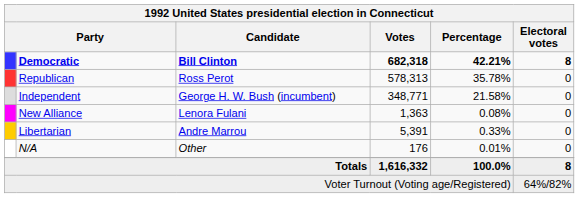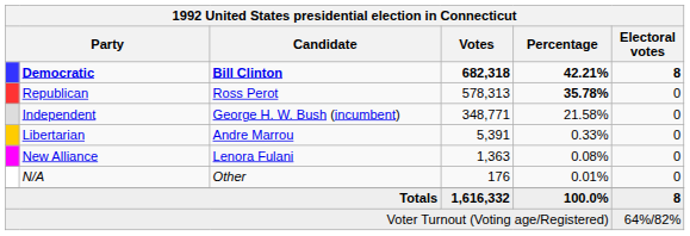 <table class="wikitable" style="font-size: 95%;">
 <tr>
 <th colspan="6">1992 United States presidential election in Connecticut</th>
 </tr>
 <tr>
 <th colspan="2" style="width: 15em">Party</th>
 <th style="width: 17em">Candidate</th>
 <th style="width: 5em">Votes</th>
 <th style="width: 7em">Percentage</th>
 <th style="width: 5em">Electoral votes</th>
 </tr>
 <tr>
 <th style="background-color:#3333FF; width: 3px"></th>
 <td style="width: 130px"><strong><a href='#'>Democratic</a></strong></td>
 <td><strong><a href='#'>Bill Clinton</a></strong></td>
 <td align="right"><strong>682,318</strong></td>
 <td align="right"><strong>42.21%</strong></td>
 <td align="right"><strong>8</strong></td>
 </tr>
 <tr>
 <th style="background-color:#FF3333; width: 3px"></th>
 <td style="width: 130px"><a href='#'>Republican</a></td>
 <td><a href='#'>Ross Perot</a></td>
 <td align="right">578,313</td>
-<td align="right">35.78%</td>
+<td align="right"><strong>35.78%</strong></td>
 <td align="right">0</td>
 </tr>
 <tr>
 <th style="background-color:#DDDDDD; width: 3px"></th>
 <td style="width: 130px"><a href='#'>Independent</a></td>
 <td><a href='#'>George H. W. Bush</a> (<a href='#'>incumbent</a>)</td>
 <td align="right">348,771</td>
 <td align="right">21.58%</td>
 <td align="right">0</td>
 </tr>
 <tr>
+<th style="background-color:#FFCC00; width: 3px"></th>
+<td style="width: 130px"><a href='#'>Libertarian</a></td>
+<td><a href='#'>Andre Marrou</a></td>
+<td align="right">5,391</td>
+<td align="right">0.33%</td>
+<td align="right">0</td>
+</tr>
+<tr>
 <th style="background-color:#FF00FF; width: 3px"></th>
 <td style="width: 130px"><a href='#'>New Alliance</a></td>
 <td><a href='#'>Lenora Fulani</a></td>
 <td align="right">1,363</td>
 <td align="right">0.08%</td>
-<td align="right">0</td>
-</tr>
-<tr>
-<th style="background-color:#FFCC00; width: 3px"></th>
-<td style="width: 130px"><a href='#'>Libertarian</a></td>
-<td><a href='#'>Andre Marrou</a></td>
-<td align="right">5,391</td>
-<td align="right">0.33%</td>
 <td align="right">0</td>
 </tr>
 <tr>
 <th style="background-color:#FFFFFF; width: 3px"></th>
 <td style="width: 130px"><em>N/A</em></td>
 <td><em>Other</em></td>
 <td align="right">176</td>
 <td align="right">0.01%</td>
 <td align="right">0</td>
 </tr>
 <tr>
 </tr>
 <tr bgcolor="#EEEEEE">
 <td colspan="3" align="right"><strong>Totals</strong></td>
 <td align="right"><strong>1,616,332</strong></td>
 <td align="right"><strong>100.0%</strong></td>
 <td align="right"><strong>8</strong></td>
 </tr>
 <tr bgcolor="#EEEEEE">
 <td colspan="5" align="right">Voter Turnout (Voting age/Registered)</td>
 <td colspan="1" align="right">64%/82%</td>
 </tr>
 </table>
